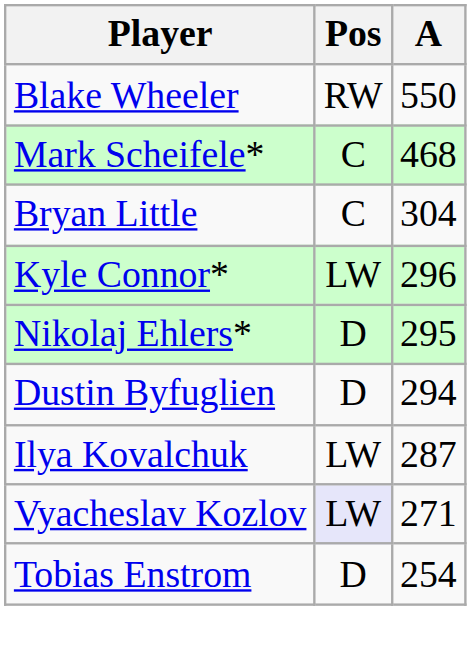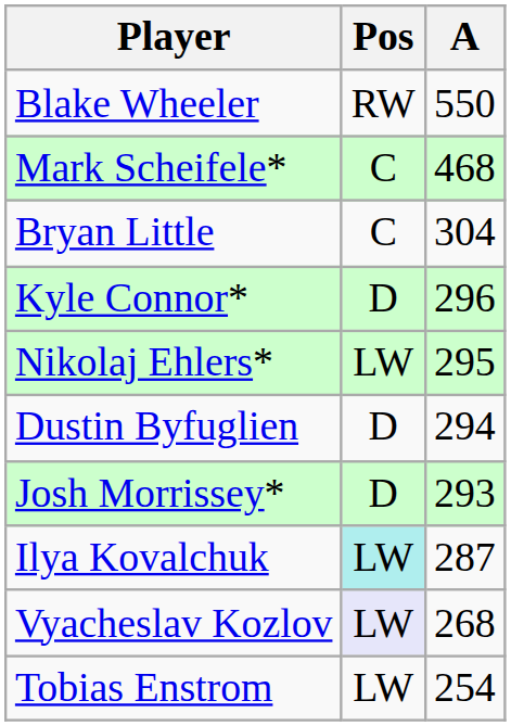 <table class="wikitable" style="text-align:center">
 <tr>
 <th>Player</th>
 <th>Pos</th>
 <th>A</th>
 </tr>
 <tr>
 <td style="text-align:left;"><a href='#'>Blake Wheeler</a></td>
 <td>RW</td>
 <td>550</td>
 </tr>
 <tr style="background:#cfc;">
 <td style="text-align:left;"><a href='#'>Mark Scheifele</a>*</td>
 <td>C</td>
 <td>468</td>
 </tr>
 <tr>
 <td style="text-align:left;"><a href='#'>Bryan Little</a></td>
 <td>C</td>
 <td>304</td>
 </tr>
 <tr style="background:#cfc;">
 <td style="text-align:left;"><a href='#'>Kyle Connor</a>*</td>
-<td>LW</td>
+<td>D</td>
 <td>296</td>
 </tr>
 <tr style="background:#cfc;">
 <td style="text-align:left;"><a href='#'>Nikolaj Ehlers</a>*</td>
-<td>D</td>
+<td>LW</td>
 <td>295</td>
 </tr>
 <tr>
 <td style="text-align:left;"><a href='#'>Dustin Byfuglien</a></td>
 <td>D</td>
 <td>294</td>
 </tr>
+<tr style="background:#cfc;">
+<td style="text-align:left;"><a href='#'>Josh Morrissey</a>*</td>
+<td>D</td>
+<td>293</td>
+</tr>
 <tr>
 <td style="text-align:left;"><a href='#'>Ilya Kovalchuk</a></td>
-<td>LW</td>
+<td style="background: paleturquoise;">LW</td>
 <td>287</td>
 </tr>
 <tr>
 <td style="text-align:left;"><a href='#'>Vyacheslav Kozlov</a></td>
 <td style="background: lavender;">LW</td>
-<td>271</td>
+<td>268</td>
 </tr>
 <tr>
 <td style="text-align:left;"><a href='#'>Tobias Enstrom</a></td>
-<td>D</td>
+<td>LW</td>
 <td>254</td>
 </tr>
 </table>
